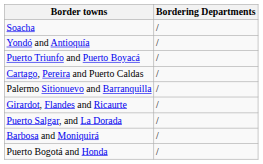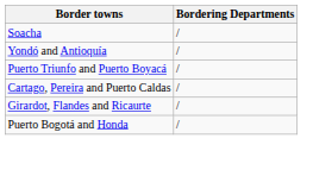 <table class="wikitable">
 <tr>
 <th>Border towns</th>
 <th>Bordering Departments</th>
 </tr>
 <tr>
 <td><a href='#'>Soacha</a></td>
 <td> / </td>
 </tr>
 <tr>
 <td><a href='#'>Yondó</a> and  <a href='#'>Antioquía</a></td>
 <td> / </td>
 </tr>
 <tr>
 <td><a href='#'>Puerto Triunfo</a> and   <a href='#'>Puerto Boyacá</a></td>
 <td> / </td>
 </tr>
 <tr>
 <td><a href='#'>Cartago</a>, <a href='#'>Pereira</a> and Puerto Caldas</td>
 <td> / </td>
 </tr>
 <tr>
-<td>Palermo <a href='#'>Sitionuevo</a> and <a href='#'>Barranquilla</a></td>
-<td>/</td>
-</tr>
-<tr>
 <td><a href='#'>Girardot</a>,  <a href='#'>Flandes</a> and <a href='#'>Ricaurte</a></td>
-<td> / </td>
-</tr>
-<tr>
-<td><a href='#'>Puerto Salgar</a>, and <a href='#'>La Dorada</a></td>
-<td> / </td>
-</tr>
-<tr>
-<td><a href='#'>Barbosa</a> and <a href='#'>Moniquirá</a></td>
 <td> / </td>
 </tr>
 <tr>
 <td>Puerto Bogotá and <a href='#'>Honda</a></td>
 <td> / </td>
 </tr>
 </table>
